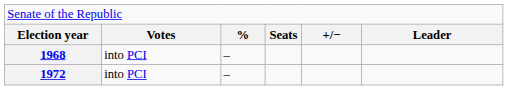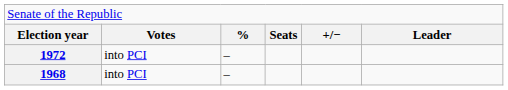 <table class=wikitable style="width:50%; border:1px #AAAAFF solid">
 <tr>
 <td colspan=6><a href='#'>Senate of the Republic</a></td>
 </tr>
 <tr>
 <th width=13%>Election year</th>
 <th width=16%>Votes</th>
 <th width=6%>%</th>
 <th width=1%>Seats</th>
 <th width=8%>+/−</th>
 <th width=19%>Leader</th>
 </tr>
 <tr>
+<th><a href='#'>1972</a></th>
+<td>into <a href='#'>PCI</a></td>
+<td>–</td>
+<td></td>
+<td></td>
+<td></td>
+</tr>
+<tr>
 <th><a href='#'>1968</a></th>
 <td>into <a href='#'>PCI</a></td>
 <td>–</td>
 <td></td>
 <td></td>
 <td></td>
 </tr>
-<tr>
-<th><a href='#'>1972</a></th>
-<td>into <a href='#'>PCI</a></td>
-<td>–</td>
-<td></td>
-<td></td>
-<td></td>
-</tr>
 </table>
